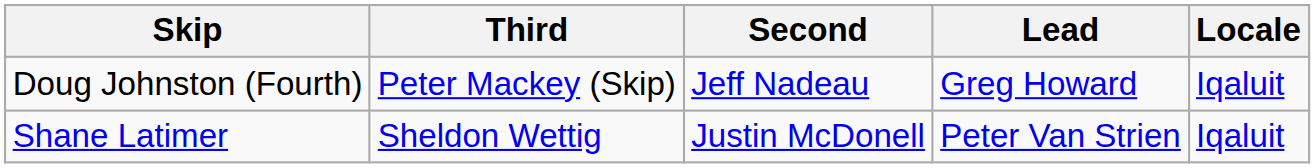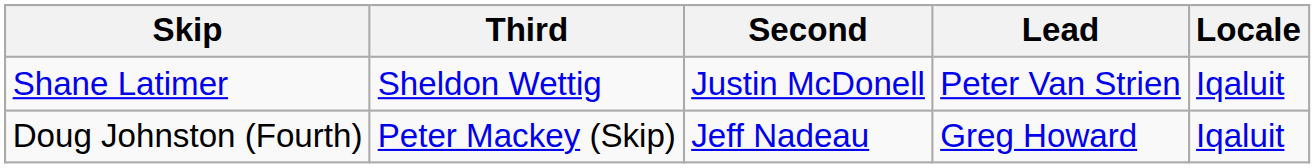 <table class="wikitable">
 <tr>
 <th scope="col">Skip</th>
 <th scope="col">Third</th>
 <th scope="col">Second</th>
 <th scope="col">Lead</th>
 <th scope="col">Locale</th>
 </tr>
 <tr>
+<td><a href='#'>Shane Latimer</a></td>
+<td><a href='#'>Sheldon Wettig</a></td>
+<td><a href='#'>Justin McDonell</a></td>
+<td><a href='#'>Peter Van Strien</a></td>
+<td><a href='#'>Iqaluit</a></td>
+</tr>
+<tr>
 <td>Doug Johnston (Fourth)</td>
 <td><a href='#'>Peter Mackey</a> (Skip)</td>
 <td><a href='#'>Jeff Nadeau</a></td>
 <td><a href='#'>Greg Howard</a></td>
 <td><a href='#'>Iqaluit</a></td>
 </tr>
-<tr>
-<td><a href='#'>Shane Latimer</a></td>
-<td><a href='#'>Sheldon Wettig</a></td>
-<td><a href='#'>Justin McDonell</a></td>
-<td><a href='#'>Peter Van Strien</a></td>
-<td><a href='#'>Iqaluit</a></td>
-</tr>
 </table>
